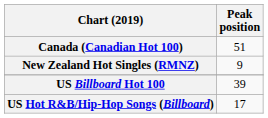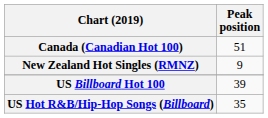 <table class="wikitable sortable plainrowheaders" style="text-align:center">
 <tr>
 <th>Chart (2019)</th>
 <th>Peak<br>position</th>
 </tr>
 <tr>
 <th scope="row">Canada (<a href='#'>Canadian Hot 100</a>)</th>
 <td>51</td>
 </tr>
 <tr>
 <th scope="row">New Zealand Hot Singles (<a href='#'>RMNZ</a>)</th>
 <td>9</td>
 </tr>
 <tr>
 </tr>
 <tr>
 <th scope="row">US <a href='#'><em>Billboard</em> Hot 100</a></th>
 <td>39</td>
 </tr>
 <tr>
 <th scope="row">US <a href='#'>Hot R&B/Hip-Hop Songs</a> (<em><a href='#'>Billboard</a></em>)</th>
-<td>17</td>
+<td>35</td>
 </tr>
 </table>
